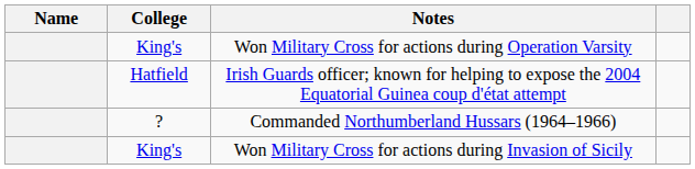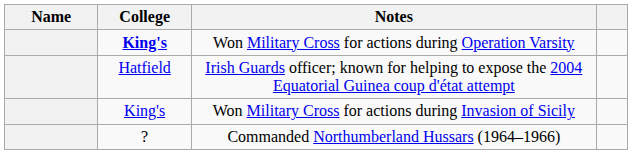 <table class="wikitable sortable" style="width:100%">
 <tr>
 <th width="15%">Name</th>
 <th width="15%">College</th>
 <th width="65%">Notes</th>
 <th width="5%"></th>
 </tr>
 <tr valign="top">
 <th scope=row></th>
-<td align="center"><a href='#'>King's</a></td>
+<td align="center"><strong><a href='#'>King's</a></strong></td>
 <td align="center">Won <a href='#'>Military Cross</a> for actions during <a href='#'>Operation Varsity</a></td>
 <td align="center"></td>
 </tr>
 <tr valign="top">
 <th scope=row></th>
 <td align="center"><a href='#'>Hatfield</a></td>
 <td align="center"><a href='#'>Irish Guards</a> officer; known for helping to expose the <a href='#'>2004 Equatorial Guinea coup d'état attempt</a></td>
 <td align="center"></td>
 </tr>
 <tr valign="top">
 <th scope=row></th>
+<td align="center"><a href='#'>King's</a></td>
+<td align="center">Won <a href='#'>Military Cross</a> for actions during <a href='#'>Invasion of Sicily</a></td>
+<td align="center"></td>
+</tr>
+<tr valign="top">
+<th scope=row></th>
 <td align="center">?</td>
 <td align="center">Commanded <a href='#'>Northumberland Hussars</a> (1964–1966)</td>
 <td align="center"></td>
 </tr>
 <tr valign="top">
-<th scope=row></th>
-<td align="center"><a href='#'>King's</a></td>
-<td align="center">Won <a href='#'>Military Cross</a> for actions during <a href='#'>Invasion of Sicily</a></td>
-<td align="center"></td>
-</tr>
-<tr valign="top">
 </tr>
 </table>
